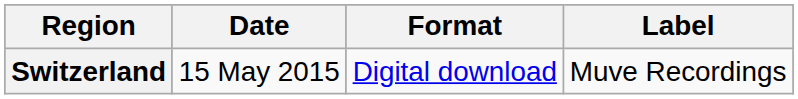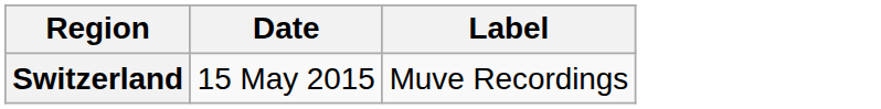 <table class="wikitable plainrowheaders">
 <tr>
 <th>Region</th>
 <th>Date</th>
-<th>Format</th>
 <th>Label</th>
 </tr>
 <tr>
 <th scope="row">Switzerland</th>
 <td>15 May 2015</td>
-<td><a href='#'>Digital download</a></td>
 <td>Muve Recordings</td>
 </tr>
 </table>
